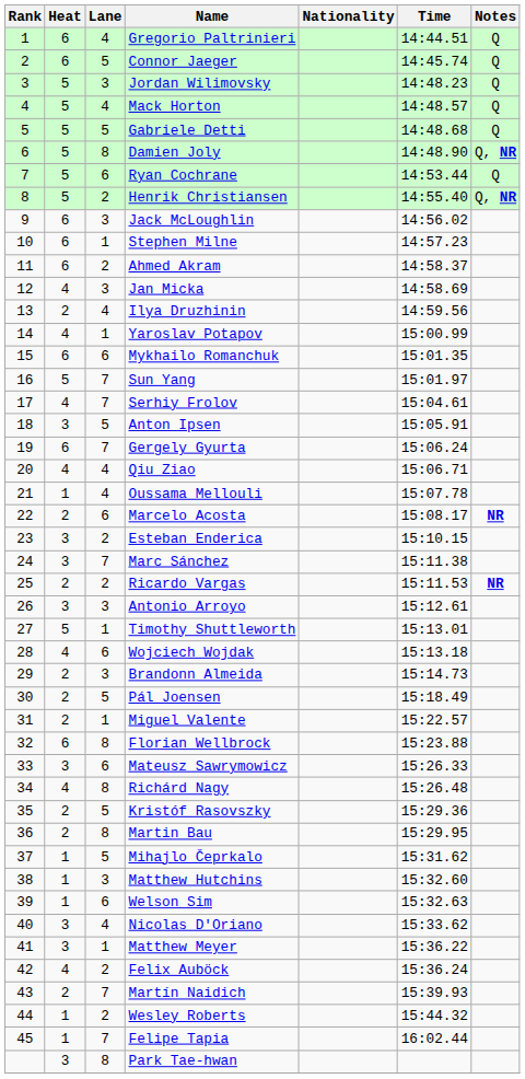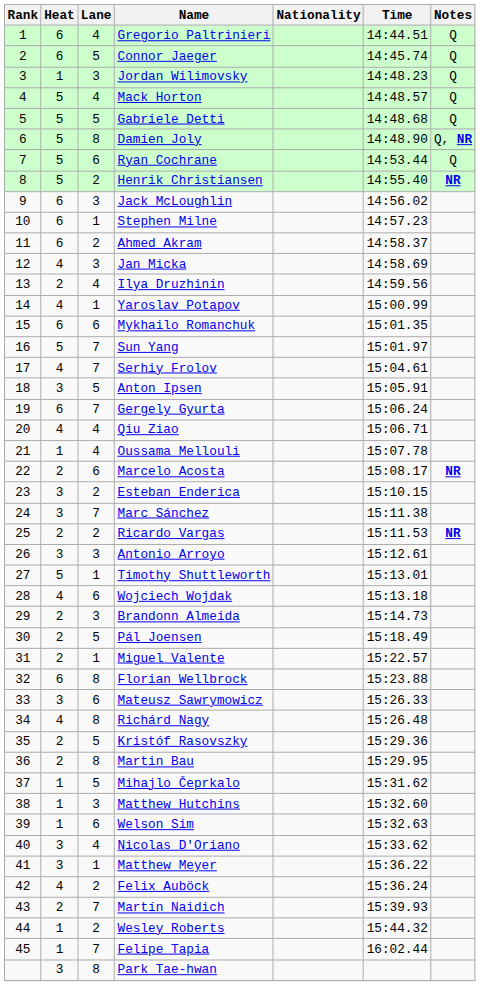 <table class="wikitable sortable" style="text-align:center">
 <tr>
 <th>Rank</th>
 <th>Heat</th>
 <th>Lane</th>
 <th>Name</th>
 <th>Nationality</th>
 <th>Time</th>
 <th>Notes</th>
 </tr>
 <tr bgcolor=ccffcc>
 <td>1</td>
 <td>6</td>
 <td>4</td>
 <td align=left><a href='#'>Gregorio Paltrinieri</a></td>
 <td align=left></td>
 <td>14:44.51</td>
 <td>Q</td>
 </tr>
 <tr bgcolor=ccffcc>
 <td>2</td>
 <td>6</td>
 <td>5</td>
 <td align=left><a href='#'>Connor Jaeger</a></td>
 <td align=left></td>
 <td>14:45.74</td>
 <td>Q</td>
 </tr>
 <tr bgcolor=ccffcc>
 <td>3</td>
-<td>5</td>
+<td>1</td>
 <td>3</td>
 <td align=left><a href='#'>Jordan Wilimovsky</a></td>
 <td align=left></td>
 <td>14:48.23</td>
 <td>Q</td>
 </tr>
 <tr bgcolor=ccffcc>
 <td>4</td>
 <td>5</td>
 <td>4</td>
 <td align=left><a href='#'>Mack Horton</a></td>
 <td align=left></td>
 <td>14:48.57</td>
 <td>Q</td>
 </tr>
 <tr bgcolor=ccffcc>
 <td>5</td>
 <td>5</td>
 <td>5</td>
 <td align=left><a href='#'>Gabriele Detti</a></td>
 <td align=left></td>
 <td>14:48.68</td>
 <td>Q</td>
 </tr>
 <tr bgcolor=ccffcc>
 <td>6</td>
 <td>5</td>
 <td>8</td>
 <td align=left><a href='#'>Damien Joly</a></td>
 <td align=left></td>
 <td>14:48.90</td>
 <td>Q, <strong><a href='#'>NR</a></strong></td>
 </tr>
 <tr bgcolor=ccffcc>
 <td>7</td>
 <td>5</td>
 <td>6</td>
 <td align=left><a href='#'>Ryan Cochrane</a></td>
 <td align=left></td>
 <td>14:53.44</td>
 <td>Q</td>
 </tr>
 <tr bgcolor=ccffcc>
 <td>8</td>
 <td>5</td>
 <td>2</td>
 <td align=left><a href='#'>Henrik Christiansen</a></td>
 <td align=left></td>
 <td>14:55.40</td>
-<td>Q, <strong><a href='#'>NR</a></strong></td>
+<td><strong><a href='#'>NR</a></strong></td>
 </tr>
 <tr>
 <td>9</td>
 <td>6</td>
 <td>3</td>
 <td align=left><a href='#'>Jack McLoughlin</a></td>
 <td align=left></td>
 <td>14:56.02</td>
 <td></td>
 </tr>
 <tr>
 <td>10</td>
 <td>6</td>
 <td>1</td>
 <td align=left><a href='#'>Stephen Milne</a></td>
 <td align=left></td>
 <td>14:57.23</td>
 <td></td>
 </tr>
 <tr>
 <td>11</td>
 <td>6</td>
 <td>2</td>
 <td align=left><a href='#'>Ahmed Akram</a></td>
 <td align=left></td>
 <td>14:58.37</td>
 <td></td>
 </tr>
 <tr>
 <td>12</td>
 <td>4</td>
 <td>3</td>
 <td align=left><a href='#'>Jan Micka</a></td>
 <td align=left></td>
 <td>14:58.69</td>
 <td></td>
 </tr>
 <tr>
 <td>13</td>
 <td>2</td>
 <td>4</td>
 <td align=left><a href='#'>Ilya Druzhinin</a></td>
 <td align=left></td>
 <td>14:59.56</td>
 <td></td>
 </tr>
 <tr>
 <td>14</td>
 <td>4</td>
 <td>1</td>
 <td align=left><a href='#'>Yaroslav Potapov</a></td>
 <td align=left></td>
 <td>15:00.99</td>
 <td></td>
 </tr>
 <tr>
 <td>15</td>
 <td>6</td>
 <td>6</td>
 <td align=left><a href='#'>Mykhailo Romanchuk</a></td>
 <td align=left></td>
 <td>15:01.35</td>
 <td></td>
 </tr>
 <tr>
 <td>16</td>
 <td>5</td>
 <td>7</td>
 <td align=left><a href='#'>Sun Yang</a></td>
 <td align=left></td>
 <td>15:01.97</td>
 <td></td>
 </tr>
 <tr>
 <td>17</td>
 <td>4</td>
 <td>7</td>
 <td align=left><a href='#'>Serhiy Frolov</a></td>
 <td align=left></td>
 <td>15:04.61</td>
 <td></td>
 </tr>
 <tr>
 <td>18</td>
 <td>3</td>
 <td>5</td>
 <td align=left><a href='#'>Anton Ipsen</a></td>
 <td align=left></td>
 <td>15:05.91</td>
 <td></td>
 </tr>
 <tr>
 <td>19</td>
 <td>6</td>
 <td>7</td>
 <td align=left><a href='#'>Gergely Gyurta</a></td>
 <td align=left></td>
 <td>15:06.24</td>
 <td></td>
 </tr>
 <tr>
 <td>20</td>
 <td>4</td>
 <td>4</td>
 <td align=left><a href='#'>Qiu Ziao</a></td>
 <td align=left></td>
 <td>15:06.71</td>
 <td></td>
 </tr>
 <tr>
 <td>21</td>
 <td>1</td>
 <td>4</td>
 <td align=left><a href='#'>Oussama Mellouli</a></td>
 <td align=left></td>
 <td>15:07.78</td>
 <td></td>
 </tr>
 <tr>
 <td>22</td>
 <td>2</td>
 <td>6</td>
 <td align=left><a href='#'>Marcelo Acosta</a></td>
 <td align=left></td>
 <td>15:08.17</td>
 <td><strong><a href='#'>NR</a></strong></td>
 </tr>
 <tr>
 <td>23</td>
 <td>3</td>
 <td>2</td>
 <td align=left><a href='#'>Esteban Enderica</a></td>
 <td align=left></td>
 <td>15:10.15</td>
 <td></td>
 </tr>
 <tr>
 <td>24</td>
 <td>3</td>
 <td>7</td>
 <td align=left><a href='#'>Marc Sánchez</a></td>
 <td align=left></td>
 <td>15:11.38</td>
 <td></td>
 </tr>
 <tr>
 <td>25</td>
 <td>2</td>
 <td>2</td>
 <td align=left><a href='#'>Ricardo Vargas</a></td>
 <td align=left></td>
 <td>15:11.53</td>
 <td><strong><a href='#'>NR</a></strong></td>
 </tr>
 <tr>
 <td>26</td>
 <td>3</td>
 <td>3</td>
 <td align=left><a href='#'>Antonio Arroyo</a></td>
 <td align=left></td>
 <td>15:12.61</td>
 <td></td>
 </tr>
 <tr>
 <td>27</td>
 <td>5</td>
 <td>1</td>
 <td align=left><a href='#'>Timothy Shuttleworth</a></td>
 <td align=left></td>
 <td>15:13.01</td>
 <td></td>
 </tr>
 <tr>
 <td>28</td>
 <td>4</td>
 <td>6</td>
 <td align=left><a href='#'>Wojciech Wojdak</a></td>
 <td align=left></td>
 <td>15:13.18</td>
 <td></td>
 </tr>
 <tr>
 <td>29</td>
 <td>2</td>
 <td>3</td>
 <td align=left><a href='#'>Brandonn Almeida</a></td>
 <td align=left></td>
 <td>15:14.73</td>
 <td></td>
 </tr>
 <tr>
 <td>30</td>
 <td>2</td>
 <td>5</td>
 <td align=left><a href='#'>Pál Joensen</a></td>
 <td align=left></td>
 <td>15:18.49</td>
 <td></td>
 </tr>
 <tr>
 <td>31</td>
 <td>2</td>
 <td>1</td>
 <td align=left><a href='#'>Miguel Valente</a></td>
 <td align=left></td>
 <td>15:22.57</td>
 <td></td>
 </tr>
 <tr>
 <td>32</td>
 <td>6</td>
 <td>8</td>
 <td align=left><a href='#'>Florian Wellbrock</a></td>
 <td align=left></td>
 <td>15:23.88</td>
 <td></td>
 </tr>
 <tr>
 <td>33</td>
 <td>3</td>
 <td>6</td>
 <td align=left><a href='#'>Mateusz Sawrymowicz</a></td>
 <td align=left></td>
 <td>15:26.33</td>
 <td></td>
 </tr>
 <tr>
 <td>34</td>
 <td>4</td>
 <td>8</td>
 <td align=left><a href='#'>Richárd Nagy</a></td>
 <td align=left></td>
 <td>15:26.48</td>
 <td></td>
 </tr>
 <tr>
 <td>35</td>
 <td>2</td>
 <td>5</td>
 <td align=left><a href='#'>Kristóf Rasovszky</a></td>
 <td align=left></td>
 <td>15:29.36</td>
 <td></td>
 </tr>
 <tr>
 <td>36</td>
 <td>2</td>
 <td>8</td>
 <td align=left><a href='#'>Martin Bau</a></td>
 <td align=left></td>
 <td>15:29.95</td>
 <td></td>
 </tr>
 <tr>
 <td>37</td>
 <td>1</td>
 <td>5</td>
 <td align=left><a href='#'>Mihajlo Čeprkalo</a></td>
 <td align=left></td>
 <td>15:31.62</td>
 <td></td>
 </tr>
 <tr>
 <td>38</td>
 <td>1</td>
 <td>3</td>
 <td align=left><a href='#'>Matthew Hutchins</a></td>
 <td align=left></td>
 <td>15:32.60</td>
 <td></td>
 </tr>
 <tr>
 <td>39</td>
 <td>1</td>
 <td>6</td>
 <td align=left><a href='#'>Welson Sim</a></td>
 <td align=left></td>
 <td>15:32.63</td>
 <td></td>
 </tr>
 <tr>
 <td>40</td>
 <td>3</td>
 <td>4</td>
 <td align=left><a href='#'>Nicolas D'Oriano</a></td>
 <td align=left></td>
 <td>15:33.62</td>
 <td></td>
 </tr>
 <tr>
 <td>41</td>
 <td>3</td>
 <td>1</td>
 <td align=left><a href='#'>Matthew Meyer</a></td>
 <td align=left></td>
 <td>15:36.22</td>
 <td></td>
 </tr>
 <tr>
 <td>42</td>
 <td>4</td>
 <td>2</td>
 <td align=left><a href='#'>Felix Auböck</a></td>
 <td align=left></td>
 <td>15:36.24</td>
 <td></td>
 </tr>
 <tr>
 <td>43</td>
 <td>2</td>
 <td>7</td>
 <td align=left><a href='#'>Martín Naidich</a></td>
 <td align=left></td>
 <td>15:39.93</td>
 <td></td>
 </tr>
 <tr>
 <td>44</td>
 <td>1</td>
 <td>2</td>
 <td align=left><a href='#'>Wesley Roberts</a></td>
 <td align=left></td>
 <td>15:44.32</td>
 <td></td>
 </tr>
 <tr>
 <td>45</td>
 <td>1</td>
 <td>7</td>
 <td align=left><a href='#'>Felipe Tapia</a></td>
 <td align=left></td>
 <td>16:02.44</td>
 <td></td>
 </tr>
 <tr>
 <td></td>
 <td>3</td>
 <td>8</td>
 <td align=left><a href='#'>Park Tae-hwan</a></td>
 <td align=left></td>
 <td></td>
 <td></td>
 </tr>
 <tr>
 </tr>
 </table>
